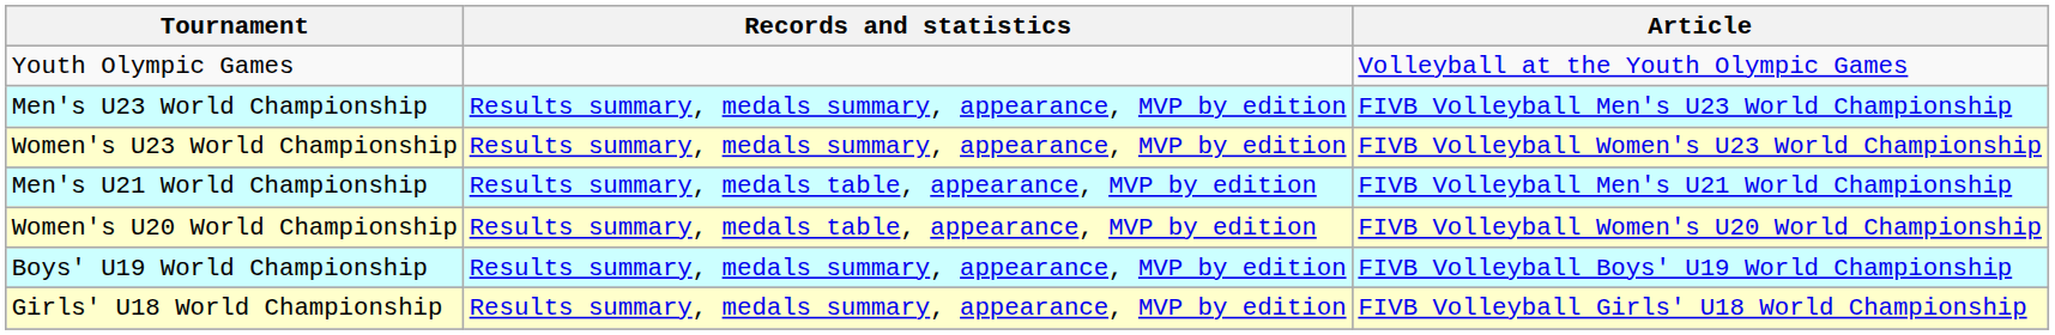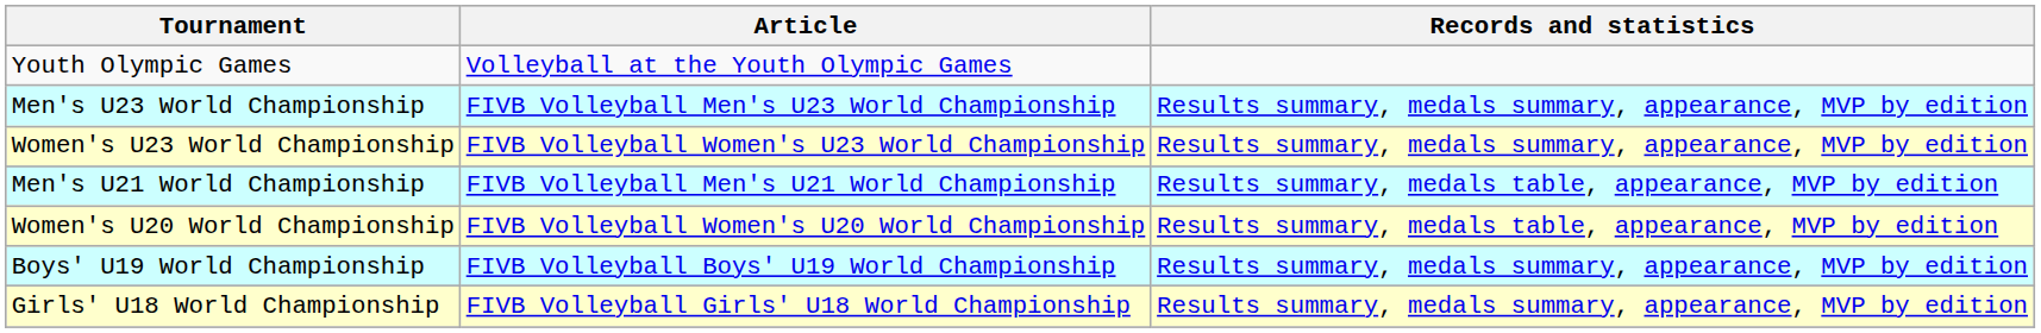 <table class="wikitable">
 <tr>
 <th>Tournament</th>
+<th>Article</th>
 <th>Records and statistics</th>
-<th>Article</th>
 </tr>
 <tr>
 <td>Youth Olympic Games</td>
+<td><a href='#'>Volleyball at the Youth Olympic Games</a></td>
 <td></td>
-<td><a href='#'>Volleyball at the Youth Olympic Games</a></td>
 </tr>
 <tr style="background-color: #cff;">
 <td>Men's U23 World Championship</td>
+<td><a href='#'>FIVB Volleyball Men's U23 World Championship</a></td>
 <td><a href='#'>Results summary</a>, <a href='#'>medals summary</a>, <a href='#'>appearance</a>, <a href='#'>MVP by edition</a></td>
-<td><a href='#'>FIVB Volleyball Men's U23 World Championship</a></td>
 </tr>
 <tr style="background-color: #ffc;">
 <td>Women's U23 World Championship</td>
+<td><a href='#'>FIVB Volleyball Women's U23 World Championship</a></td>
 <td><a href='#'>Results summary</a>, <a href='#'>medals summary</a>, <a href='#'>appearance</a>, <a href='#'>MVP by edition</a></td>
-<td><a href='#'>FIVB Volleyball Women's U23 World Championship</a></td>
 </tr>
 <tr style="background-color: #cff;">
 <td>Men's U21 World Championship</td>
+<td><a href='#'>FIVB Volleyball Men's U21 World Championship</a></td>
 <td><a href='#'>Results summary</a>, <a href='#'>medals table</a>, <a href='#'>appearance</a>, <a href='#'>MVP by edition</a></td>
-<td><a href='#'>FIVB Volleyball Men's U21 World Championship</a></td>
 </tr>
 <tr style="background-color: #ffc;">
 <td>Women's U20 World Championship</td>
+<td><a href='#'>FIVB Volleyball Women's U20 World Championship</a></td>
 <td><a href='#'>Results summary</a>, <a href='#'>medals table</a>, <a href='#'>appearance</a>, <a href='#'>MVP by edition</a></td>
-<td><a href='#'>FIVB Volleyball Women's U20 World Championship</a></td>
 </tr>
 <tr style="background-color: #cff;">
 <td>Boys' U19 World Championship</td>
+<td><a href='#'>FIVB Volleyball Boys' U19 World Championship</a></td>
 <td><a href='#'>Results summary</a>, <a href='#'>medals summary</a>, <a href='#'>appearance</a>, <a href='#'>MVP by edition</a></td>
-<td><a href='#'>FIVB Volleyball Boys' U19 World Championship</a></td>
 </tr>
 <tr style="background-color: #ffc;">
 <td>Girls' U18 World Championship</td>
+<td><a href='#'>FIVB Volleyball Girls' U18 World Championship</a></td>
 <td><a href='#'>Results summary</a>, <a href='#'>medals summary</a>, <a href='#'>appearance</a>, <a href='#'>MVP by edition</a></td>
-<td><a href='#'>FIVB Volleyball Girls' U18 World Championship</a></td>
 </tr>
 </table>
